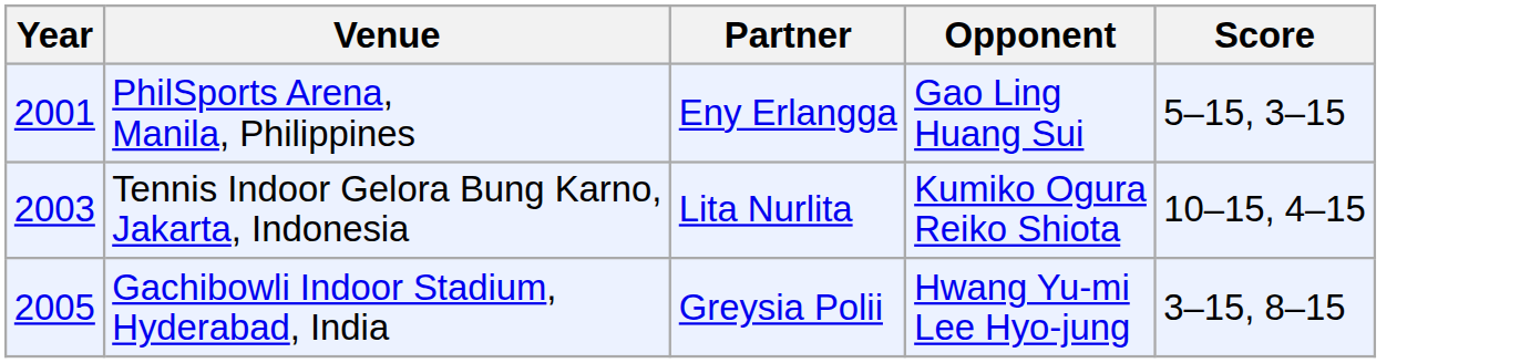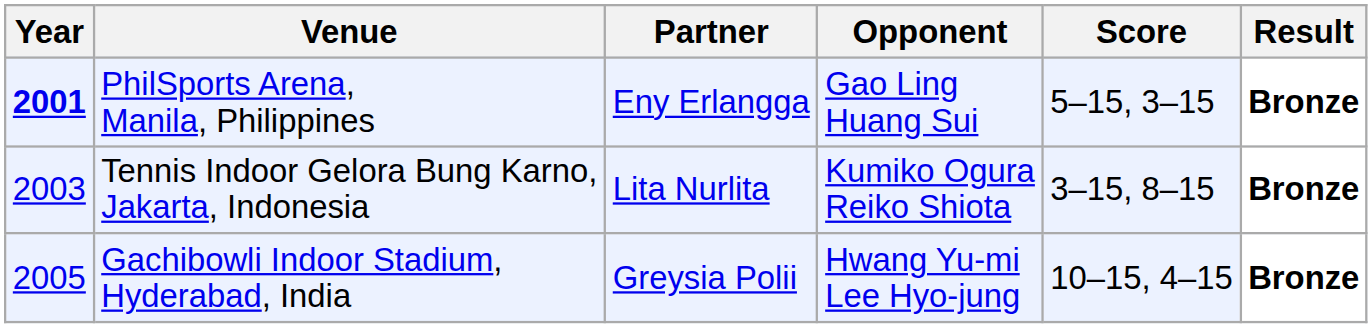 <table class="sortable wikitable" style="font-size: 90%">
 <tr>
 <th>Year</th>
 <th>Venue</th>
 <th>Partner</th>
 <th>Opponent</th>
 <th>Score</th>
+<th>Result</th>
 </tr>
 <tr style="background:#ECF2FF">
-<td align="center"><a href='#'>2001</a></td>
+<td align="center"><strong><a href='#'>2001</a></strong></td>
 <td align="left"><a href='#'>PhilSports Arena</a>,<br><a href='#'>Manila</a>, Philippines</td>
 <td align="left"> <a href='#'>Eny Erlangga</a></td>
 <td align="left"> <a href='#'>Gao Ling</a><br> <a href='#'>Huang Sui</a></td>
 <td align="left">5–15, 3–15</td>
+<td style="text-align:left; background:white"> <strong>Bronze</strong></td>
 </tr>
 <tr style="background:#ECF2FF">
 <td align="center"><a href='#'>2003</a></td>
 <td align="left">Tennis Indoor Gelora Bung Karno,<br><a href='#'>Jakarta</a>, Indonesia</td>
 <td align="left"> <a href='#'>Lita Nurlita</a></td>
 <td align="left"> <a href='#'>Kumiko Ogura</a><br> <a href='#'>Reiko Shiota</a></td>
-<td align="left">10–15, 4–15</td>
+<td align="left">3–15, 8–15</td>
+<td style="text-align:left; background:white"> <strong>Bronze</strong></td>
 </tr>
 <tr style="background:#ECF2FF">
 <td align="center"><a href='#'>2005</a></td>
 <td align="left"><a href='#'>Gachibowli Indoor Stadium</a>,<br><a href='#'>Hyderabad</a>, India</td>
 <td align="left"> <a href='#'>Greysia Polii</a></td>
 <td align="left"> <a href='#'>Hwang Yu-mi</a><br> <a href='#'>Lee Hyo-jung</a></td>
-<td align="left">3–15, 8–15</td>
+<td align="left">10–15, 4–15</td>
+<td style="text-align:left; background:white"> <strong>Bronze</strong></td>
 </tr>
 </table>
